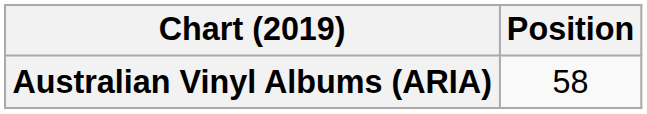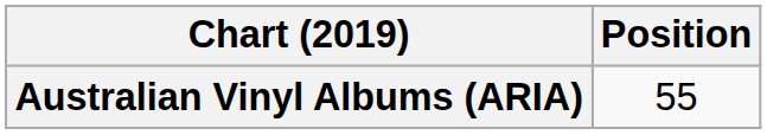 <table class="wikitable plainrowheaders" style="text-align:center">
 <tr>
 <th scope="col">Chart (2019)</th>
 <th scope="col">Position</th>
 </tr>
 <tr>
 <th scope="row">Australian Vinyl Albums (ARIA)</th>
-<td>58</td>
+<td>55</td>
 </tr>
 </table>
